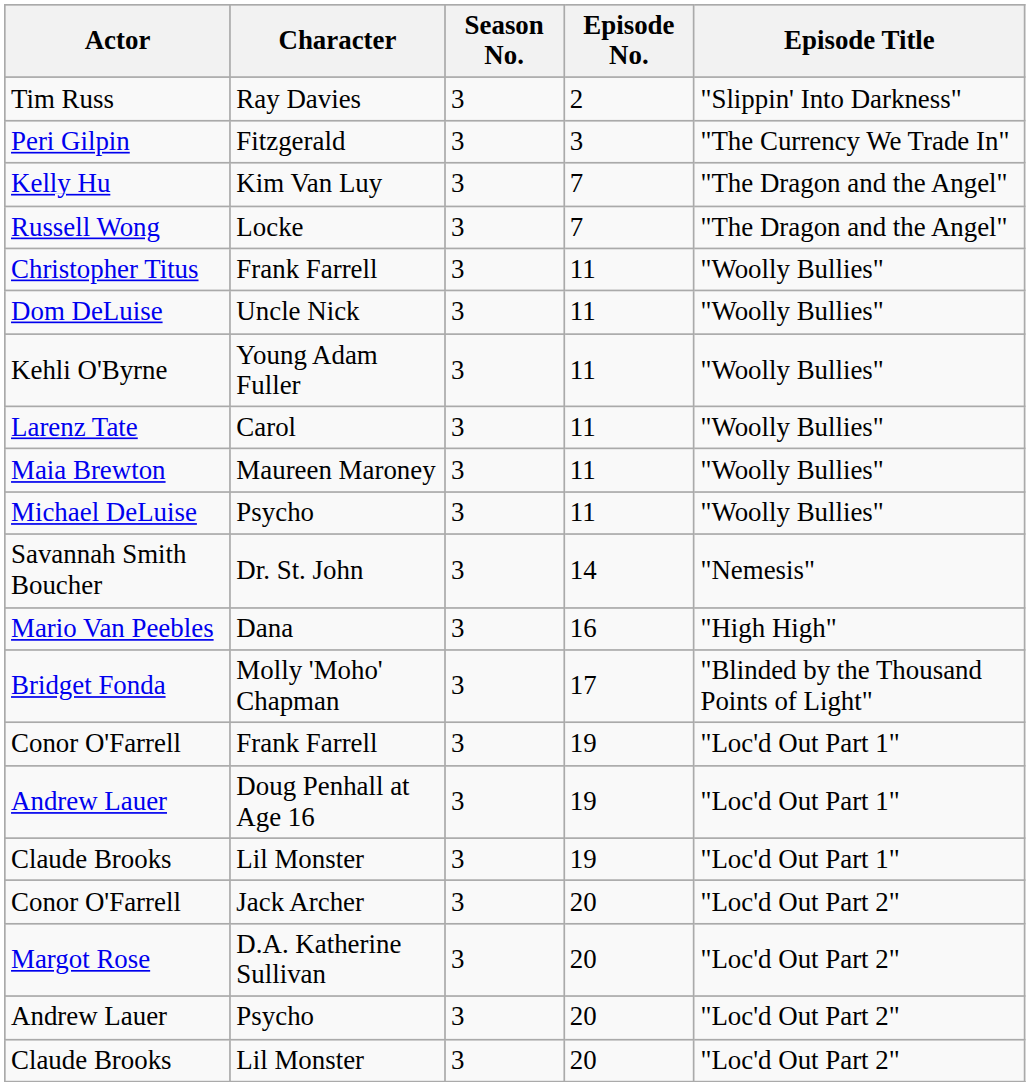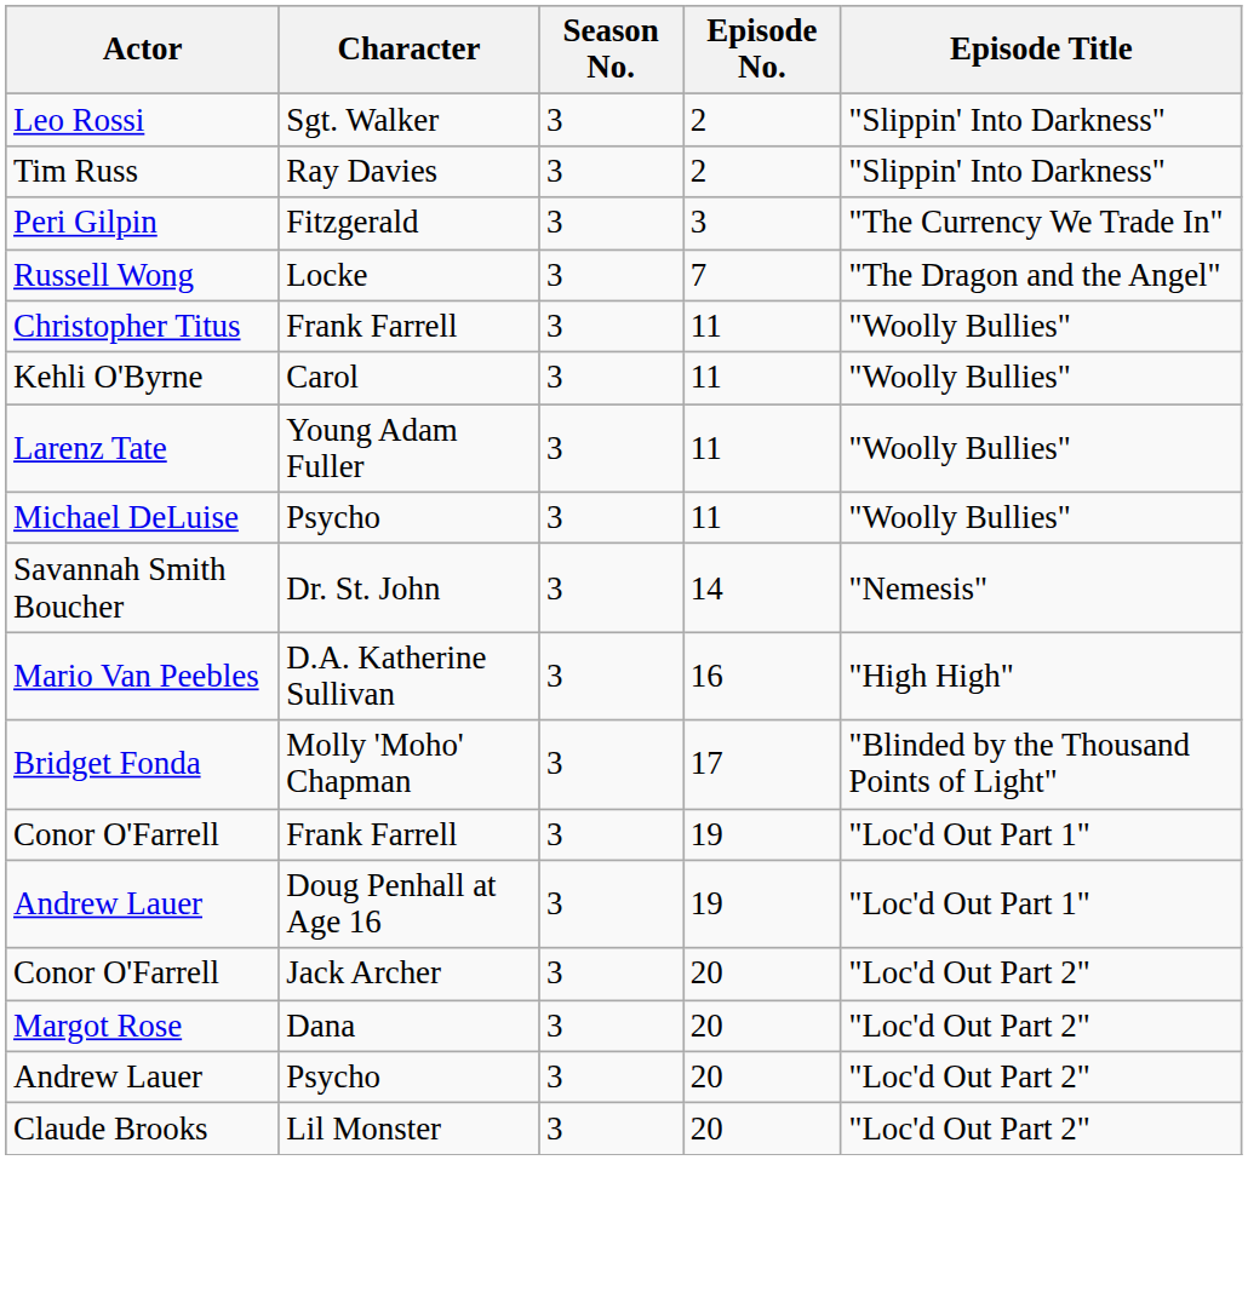 <table class="wikitable">
 <tr>
 <th>Actor</th>
 <th>Character</th>
 <th>Season No.</th>
 <th>Episode No.</th>
 <th>Episode Title</th>
+</tr>
+<tr>
+<td><a href='#'>Leo Rossi</a></td>
+<td>Sgt. Walker</td>
+<td>3</td>
+<td>2</td>
+<td>"Slippin' Into Darkness"</td>
 </tr>
 <tr>
 <td>Tim Russ</td>
 <td>Ray Davies</td>
 <td>3</td>
 <td>2</td>
 <td>"Slippin' Into Darkness"</td>
 </tr>
 <tr>
 <td><a href='#'>Peri Gilpin</a></td>
 <td>Fitzgerald</td>
 <td>3</td>
 <td>3</td>
 <td>"The Currency We Trade In"</td>
 </tr>
 <tr>
-<td><a href='#'>Kelly Hu</a></td>
-<td>Kim Van Luy</td>
-<td>3</td>
-<td>7</td>
-<td>"The Dragon and the Angel"</td>
-</tr>
-<tr>
 <td><a href='#'>Russell Wong</a></td>
 <td>Locke</td>
 <td>3</td>
 <td>7</td>
 <td>"The Dragon and the Angel"</td>
 </tr>
 <tr>
 <td><a href='#'>Christopher Titus</a></td>
 <td>Frank Farrell</td>
 <td>3</td>
 <td>11</td>
 <td>"Woolly Bullies"</td>
 </tr>
 <tr>
-<td><a href='#'>Dom DeLuise</a></td>
-<td>Uncle Nick</td>
-<td>3</td>
-<td>11</td>
-<td>"Woolly Bullies"</td>
-</tr>
-<tr>
 <td>Kehli O'Byrne</td>
-<td>Young Adam Fuller</td>
+<td>Carol</td>
 <td>3</td>
 <td>11</td>
 <td>"Woolly Bullies"</td>
 </tr>
 <tr>
 <td><a href='#'>Larenz Tate</a></td>
-<td>Carol</td>
-<td>3</td>
-<td>11</td>
-<td>"Woolly Bullies"</td>
-</tr>
-<tr>
-<td><a href='#'>Maia Brewton</a></td>
-<td>Maureen Maroney</td>
+<td>Young Adam Fuller</td>
 <td>3</td>
 <td>11</td>
 <td>"Woolly Bullies"</td>
 </tr>
 <tr>
 <td><a href='#'>Michael DeLuise</a></td>
 <td>Psycho</td>
 <td>3</td>
 <td>11</td>
 <td>"Woolly Bullies"</td>
 </tr>
 <tr>
 <td>Savannah Smith Boucher</td>
 <td>Dr. St. John</td>
 <td>3</td>
 <td>14</td>
 <td>"Nemesis"</td>
 </tr>
 <tr>
 <td><a href='#'>Mario Van Peebles</a></td>
-<td>Dana</td>
+<td>D.A. Katherine Sullivan</td>
 <td>3</td>
 <td>16</td>
 <td>"High High"</td>
 </tr>
 <tr>
 <td><a href='#'>Bridget Fonda</a></td>
 <td>Molly 'Moho' Chapman</td>
 <td>3</td>
 <td>17</td>
 <td>"Blinded by the Thousand Points of Light"</td>
 </tr>
 <tr>
 <td>Conor O'Farrell</td>
 <td>Frank Farrell</td>
 <td>3</td>
 <td>19</td>
 <td>"Loc'd Out Part 1"</td>
 </tr>
 <tr>
 <td><a href='#'>Andrew Lauer</a></td>
 <td>Doug Penhall at Age 16</td>
 <td>3</td>
 <td>19</td>
 <td>"Loc'd Out Part 1"</td>
 </tr>
 <tr>
-<td>Claude Brooks</td>
-<td>Lil Monster</td>
-<td>3</td>
-<td>19</td>
-<td>"Loc'd Out Part 1"</td>
-</tr>
-<tr>
 <td>Conor O'Farrell</td>
 <td>Jack Archer</td>
 <td>3</td>
 <td>20</td>
 <td>"Loc'd Out Part 2"</td>
 </tr>
 <tr>
 <td><a href='#'>Margot Rose</a></td>
-<td>D.A. Katherine Sullivan</td>
+<td>Dana</td>
 <td>3</td>
 <td>20</td>
 <td>"Loc'd Out Part 2"</td>
 </tr>
 <tr>
 <td>Andrew Lauer</td>
 <td>Psycho</td>
 <td>3</td>
 <td>20</td>
 <td>"Loc'd Out Part 2"</td>
 </tr>
 <tr>
 <td>Claude Brooks</td>
 <td>Lil Monster</td>
 <td>3</td>
 <td>20</td>
 <td>"Loc'd Out Part 2"</td>
 </tr>
 <tr>
 </tr>
 </table>
